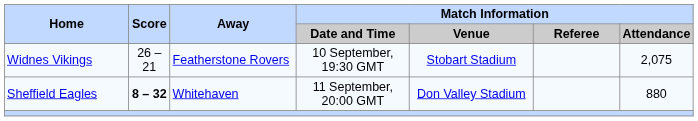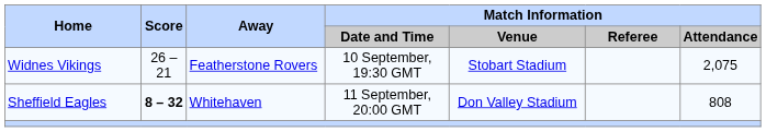 <table border="1" cellpadding="3" cellspacing="0" style="border-collapse:collapse; text-align:center; width:100%;">
 <tr style="background:#c1d8ff;">
 <th rowspan="2" style="width:19%;">Home</th>
 <th rowspan="2" style="width:6%;">Score</th>
 <th rowspan="2" style="width:19%;">Away</th>
 <th colspan=6>Match Information</th>
 </tr>
 <tr style="background:#ccc;">
 <th width=17%>Date and Time</th>
 <th width=19%>Venue</th>
 <th width=13%>Referee</th>
 <th width=7%>Attendance</th>
 </tr>
 <tr style="background:#f5faff;">
 <td align=left> <a href='#'>Widnes Vikings</a></td>
 <td>26 – 21</td>
 <td align=left> <a href='#'>Featherstone Rovers</a></td>
 <td>10 September, 19:30 GMT</td>
 <td><a href='#'>Stobart Stadium</a></td>
 <td></td>
 <td>2,075</td>
 </tr>
 <tr style="background:#f5faff;">
 <td align=left> <a href='#'>Sheffield Eagles</a></td>
 <td><strong>8 – 32</strong></td>
 <td align=left> <a href='#'>Whitehaven</a></td>
 <td>11 September, 20:00 GMT</td>
 <td><a href='#'>Don Valley Stadium</a></td>
 <td></td>
-<td>880</td>
+<td>808</td>
 </tr>
 <tr style="background:#c1d8ff;">
 <th colspan="10"></th>
 </tr>
 </table>
